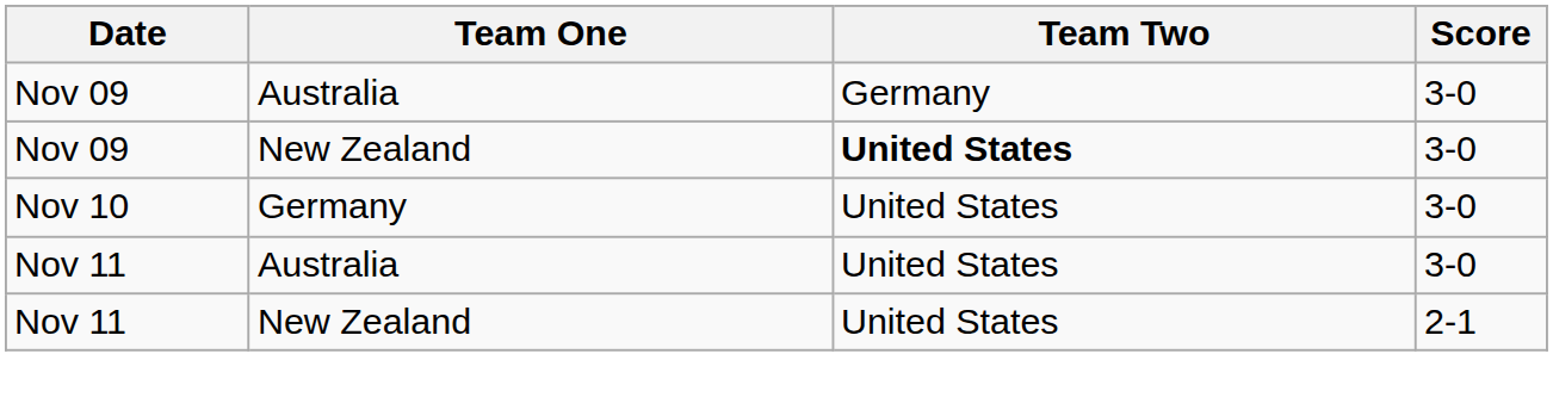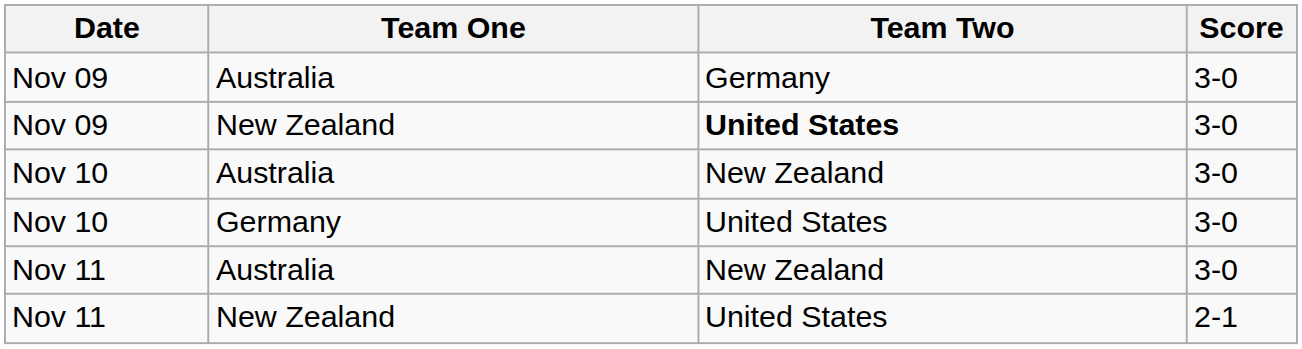 <table class="wikitable">
 <tr>
 <th width=100>Date</th>
 <th width=250>Team One</th>
 <th width=250>Team Two</th>
 <th width=50>Score</th>
 </tr>
 <tr>
 <td>Nov 09</td>
 <td> Australia</td>
 <td> Germany</td>
 <td>3-0</td>
 </tr>
 <tr>
 <td>Nov 09</td>
 <td> New Zealand</td>
 <td><strong> United States</strong></td>
 <td>3-0</td>
 </tr>
 <tr>
 <td>Nov 10</td>
+<td> Australia</td>
+<td> New Zealand</td>
+<td>3-0</td>
+</tr>
+<tr>
+<td>Nov 10</td>
 <td> Germany</td>
 <td> United States</td>
 <td>3-0</td>
 </tr>
 <tr>
 <td>Nov 11</td>
 <td> Australia</td>
-<td> United States</td>
+<td> New Zealand</td>
 <td>3-0</td>
 </tr>
 <tr>
 <td>Nov 11</td>
 <td> New Zealand</td>
 <td> United States</td>
 <td>2-1</td>
 </tr>
 </table>
